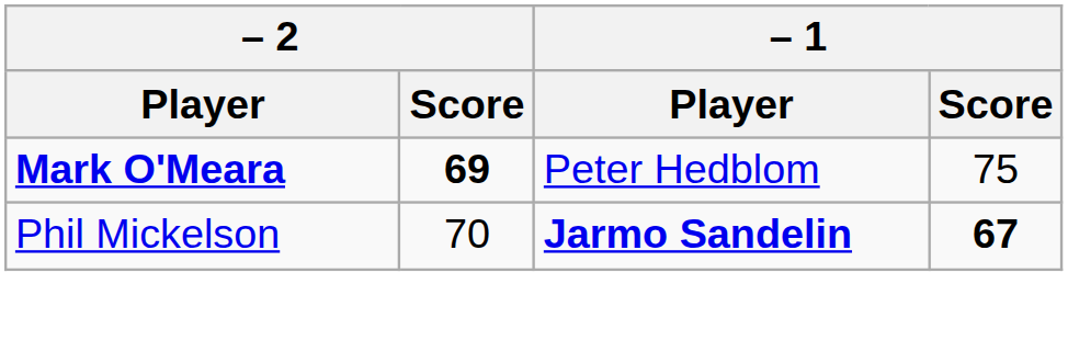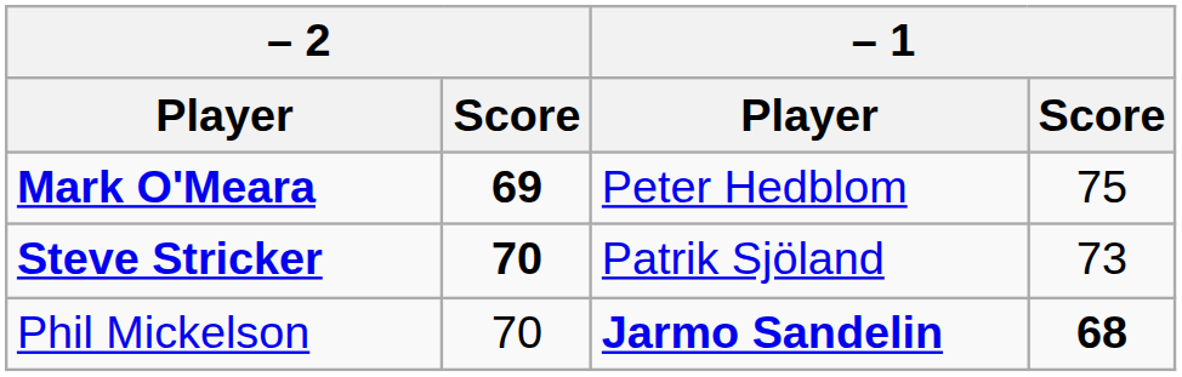 <table class=wikitable>
 <tr>
 <th colspan=2> – 2</th>
 <th colspan=2> – 1</th>
 </tr>
 <tr>
 <th width=145>Player</th>
 <th>Score</th>
 <th width=145>Player</th>
 <th>Score</th>
 </tr>
 <tr>
 <td><strong><a href='#'>Mark O'Meara</a></strong></td>
 <td align=center><strong>69</strong></td>
 <td><a href='#'>Peter Hedblom</a></td>
 <td align=center>75</td>
 </tr>
 <tr>
+<td><strong><a href='#'>Steve Stricker</a></strong></td>
+<td align=center><strong>70</strong></td>
+<td><a href='#'>Patrik Sjöland</a></td>
+<td align=center>73</td>
+</tr>
+<tr>
 <td><a href='#'>Phil Mickelson</a></td>
 <td align=center>70</td>
 <td><strong><a href='#'>Jarmo Sandelin</a></strong></td>
-<td align=center><strong>67</strong></td>
+<td align=center><strong>68</strong></td>
 </tr>
 </table>
